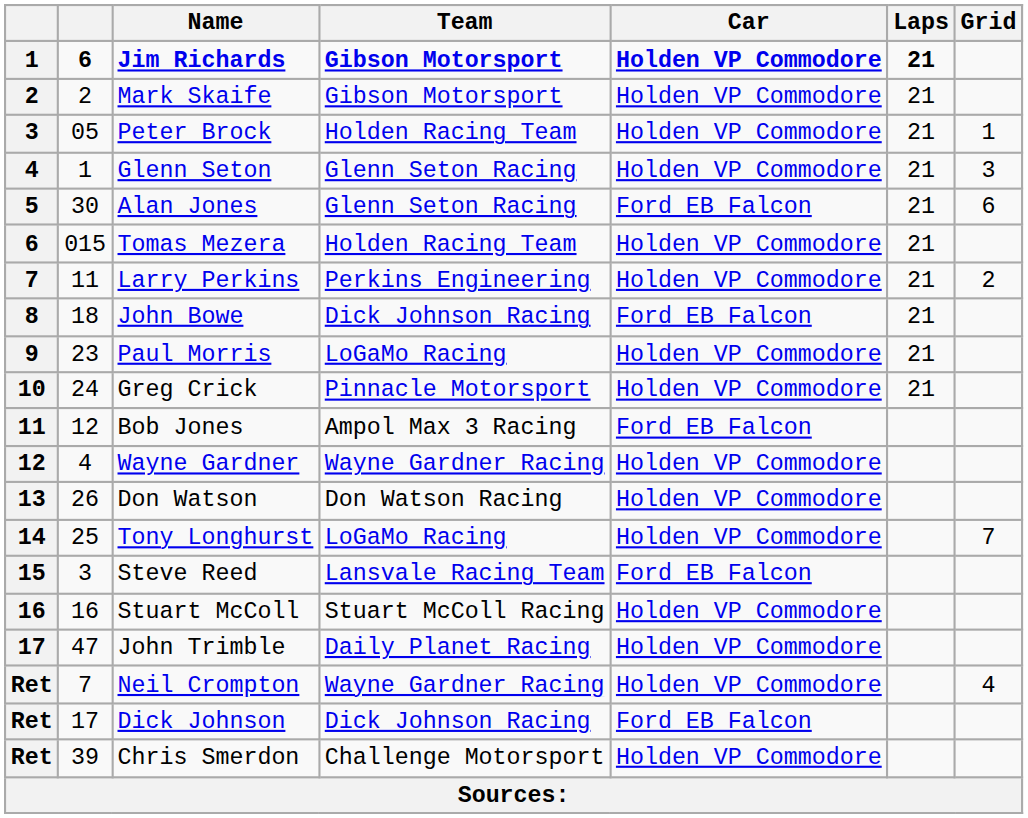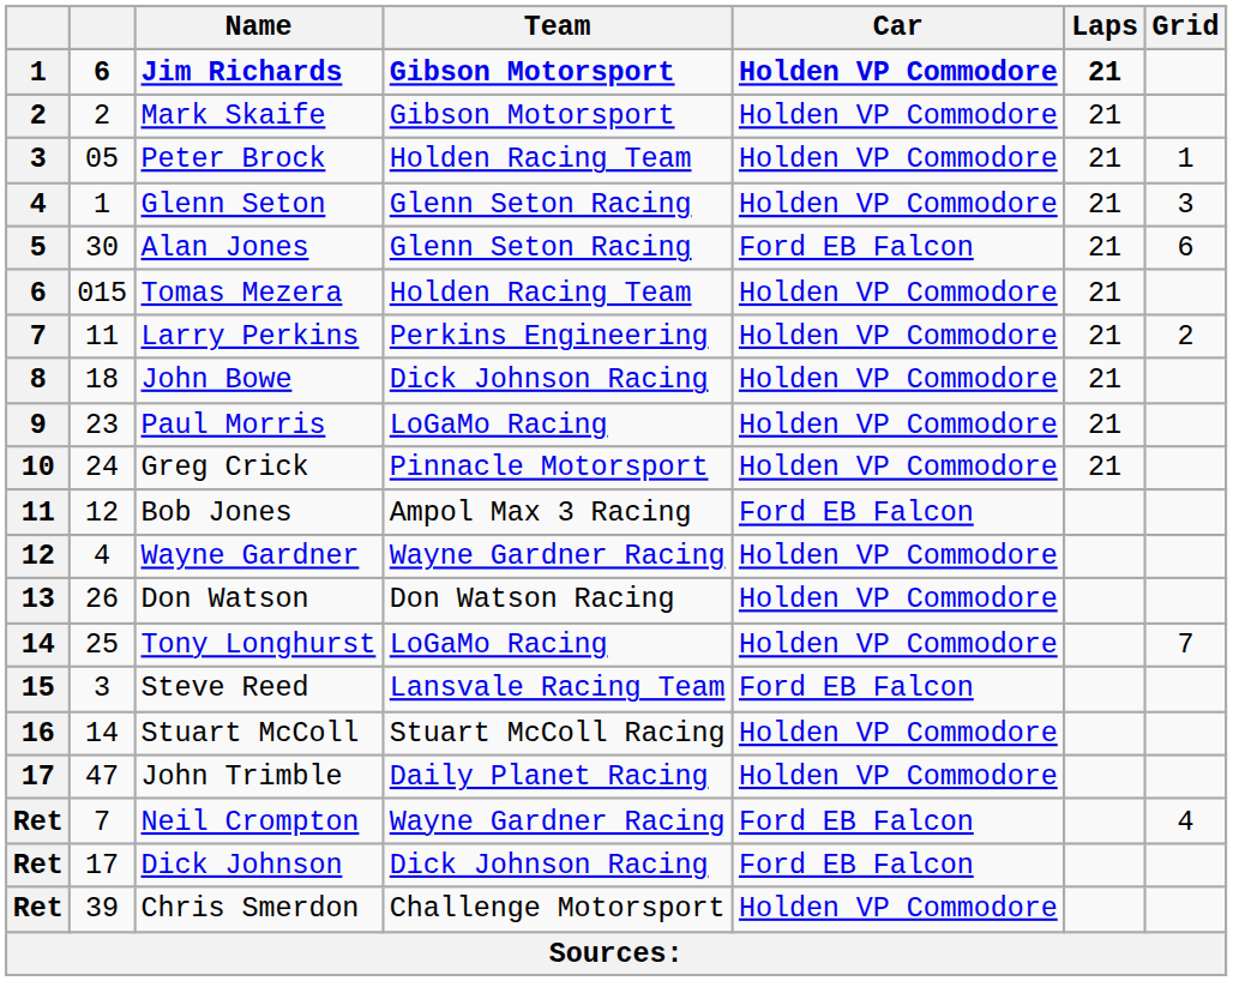 <table class="wikitable" style="font-size: 85%">
 <tr>
 <th></th>
 <th></th>
 <th>Name</th>
 <th>Team</th>
 <th>Car</th>
 <th>Laps</th>
 <th>Grid</th>
 </tr>
 <tr>
 <th>1</th>
 <td align="center"><strong>6</strong></td>
 <td> <strong><a href='#'>Jim Richards</a></strong></td>
 <td><strong><a href='#'>Gibson Motorsport</a></strong></td>
 <td><strong><a href='#'>Holden VP Commodore</a></strong></td>
 <td align="center"><strong>21</strong></td>
 <td align="center"><strong></strong></td>
 </tr>
 <tr>
 <th>2</th>
 <td align="center">2</td>
 <td> <a href='#'>Mark Skaife</a></td>
 <td><a href='#'>Gibson Motorsport</a></td>
 <td><a href='#'>Holden VP Commodore</a></td>
 <td align="center">21</td>
 <td align="center"></td>
 </tr>
 <tr>
 <th>3</th>
 <td align="center">05</td>
 <td> <a href='#'>Peter Brock</a></td>
 <td><a href='#'>Holden Racing Team</a></td>
 <td><a href='#'>Holden VP Commodore</a></td>
 <td align="center">21</td>
 <td align="center">1</td>
 </tr>
 <tr>
 <th>4</th>
 <td align="center">1</td>
 <td> <a href='#'>Glenn Seton</a></td>
 <td><a href='#'>Glenn Seton Racing</a></td>
 <td><a href='#'>Holden VP Commodore</a></td>
 <td align="center">21</td>
 <td align="center">3</td>
 </tr>
 <tr>
 <th>5</th>
 <td align="center">30</td>
 <td> <a href='#'>Alan Jones</a></td>
 <td><a href='#'>Glenn Seton Racing</a></td>
 <td><a href='#'>Ford EB Falcon</a></td>
 <td align="center">21</td>
 <td align="center">6</td>
 </tr>
 <tr>
 <th>6</th>
 <td align="center">015</td>
 <td> <a href='#'>Tomas Mezera</a></td>
 <td><a href='#'>Holden Racing Team</a></td>
 <td><a href='#'>Holden VP Commodore</a></td>
 <td align="center">21</td>
 <td align="center"></td>
 </tr>
 <tr>
 <th>7</th>
 <td align="center">11</td>
 <td> <a href='#'>Larry Perkins</a></td>
 <td><a href='#'>Perkins Engineering</a></td>
 <td><a href='#'>Holden VP Commodore</a></td>
 <td align="center">21</td>
 <td align="center">2</td>
 </tr>
 <tr>
 <th>8</th>
 <td align="center">18</td>
 <td> <a href='#'>John Bowe</a></td>
 <td><a href='#'>Dick Johnson Racing</a></td>
-<td><a href='#'>Ford EB Falcon</a></td>
+<td><a href='#'>Holden VP Commodore</a></td>
 <td align="center">21</td>
 <td align="center"></td>
 </tr>
 <tr>
 <th>9</th>
 <td align="center">23</td>
 <td> <a href='#'>Paul Morris</a></td>
 <td><a href='#'>LoGaMo Racing</a></td>
 <td><a href='#'>Holden VP Commodore</a></td>
 <td align="center">21</td>
 <td align="center"></td>
 </tr>
 <tr>
 <th>10</th>
 <td align="center">24</td>
 <td> Greg Crick</td>
 <td><a href='#'>Pinnacle Motorsport</a></td>
 <td><a href='#'>Holden VP Commodore</a></td>
 <td align="center">21</td>
 <td align="center"></td>
 </tr>
 <tr>
 <th>11</th>
 <td align="center">12</td>
 <td> Bob Jones</td>
 <td>Ampol Max 3 Racing</td>
 <td><a href='#'>Ford EB Falcon</a></td>
 <td align="center"></td>
 <td align="center"></td>
 </tr>
 <tr>
 <th>12</th>
 <td align="center">4</td>
 <td> <a href='#'>Wayne Gardner</a></td>
 <td><a href='#'>Wayne Gardner Racing</a></td>
 <td><a href='#'>Holden VP Commodore</a></td>
 <td align="center"></td>
 <td align="center"></td>
 </tr>
 <tr>
 <th>13</th>
 <td align="center">26</td>
 <td> Don Watson</td>
 <td>Don Watson Racing</td>
 <td><a href='#'>Holden VP Commodore</a></td>
 <td align="center"></td>
 <td align="center"></td>
 </tr>
 <tr>
 <th>14</th>
 <td align="center">25</td>
 <td> <a href='#'>Tony Longhurst</a></td>
 <td><a href='#'>LoGaMo Racing</a></td>
 <td><a href='#'>Holden VP Commodore</a></td>
 <td align="center"></td>
 <td align="center">7</td>
 </tr>
 <tr>
 <th>15</th>
 <td align="center">3</td>
 <td> Steve Reed</td>
 <td><a href='#'>Lansvale Racing Team</a></td>
 <td><a href='#'>Ford EB Falcon</a></td>
 <td align="center"></td>
 <td align="center"></td>
 </tr>
 <tr>
 <th>16</th>
-<td align="center">16</td>
+<td align="center">14</td>
 <td> Stuart McColl</td>
 <td>Stuart McColl Racing</td>
 <td><a href='#'>Holden VP Commodore</a></td>
 <td align="center"></td>
 <td align="center"></td>
 </tr>
 <tr>
 <th>17</th>
 <td align="center">47</td>
 <td> John Trimble</td>
 <td><a href='#'>Daily Planet Racing</a></td>
 <td><a href='#'>Holden VP Commodore</a></td>
 <td align="center"></td>
 <td align="center"></td>
 </tr>
 <tr>
 <th>Ret</th>
 <td align="center">7</td>
 <td> <a href='#'>Neil Crompton</a></td>
 <td><a href='#'>Wayne Gardner Racing</a></td>
-<td><a href='#'>Holden VP Commodore</a></td>
+<td><a href='#'>Ford EB Falcon</a></td>
 <td align="center"></td>
 <td align="center">4</td>
 </tr>
 <tr>
 <th>Ret</th>
 <td align="center">17</td>
 <td> <a href='#'>Dick Johnson</a></td>
 <td><a href='#'>Dick Johnson Racing</a></td>
 <td><a href='#'>Ford EB Falcon</a></td>
 <td align="center"></td>
 <td align="center"></td>
 </tr>
 <tr>
 <th>Ret</th>
 <td align="center">39</td>
 <td> Chris Smerdon</td>
 <td>Challenge Motorsport</td>
 <td><a href='#'>Holden VP Commodore</a></td>
 <td align="center"></td>
 <td align="center"></td>
 </tr>
 <tr>
 <th colspan="7">Sources:</th>
 </tr>
 <tr>
 </tr>
 </table>
